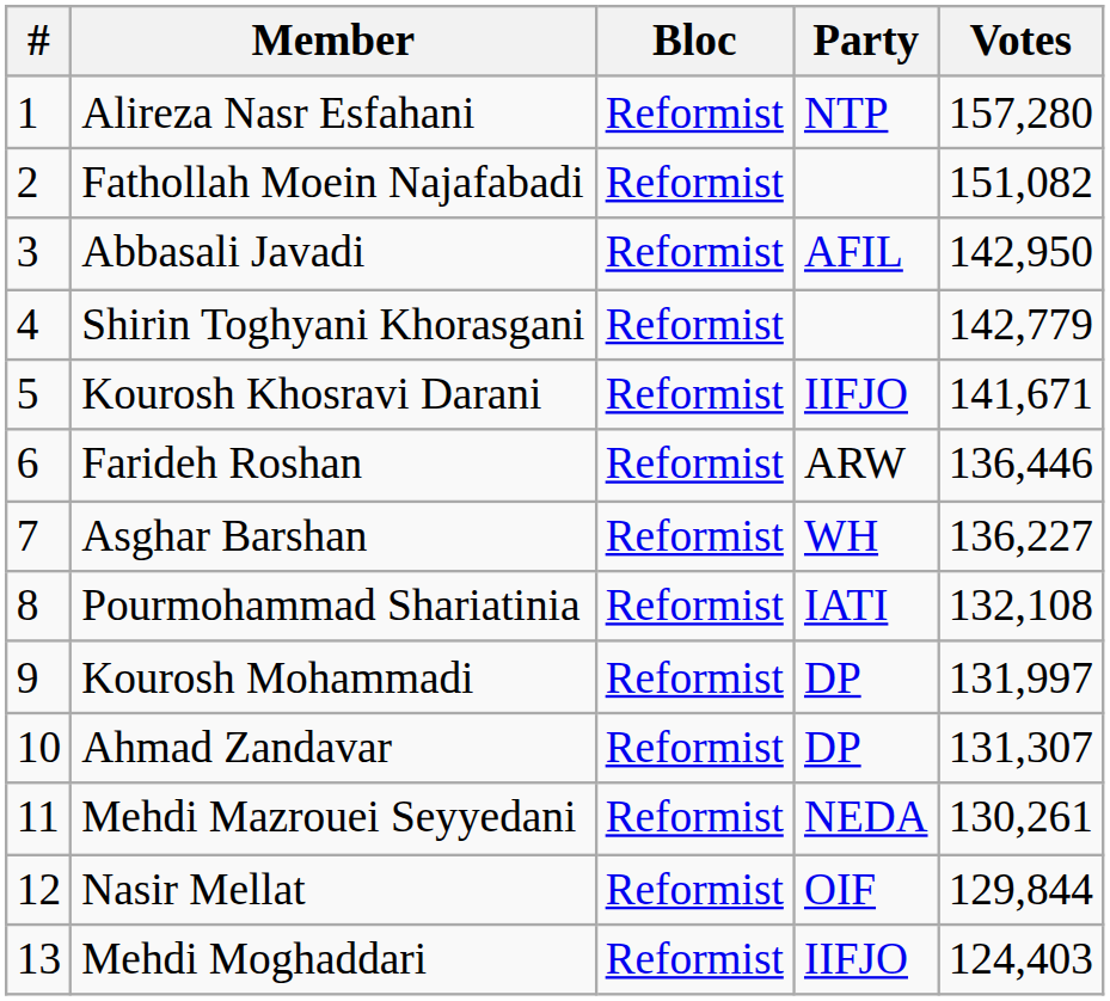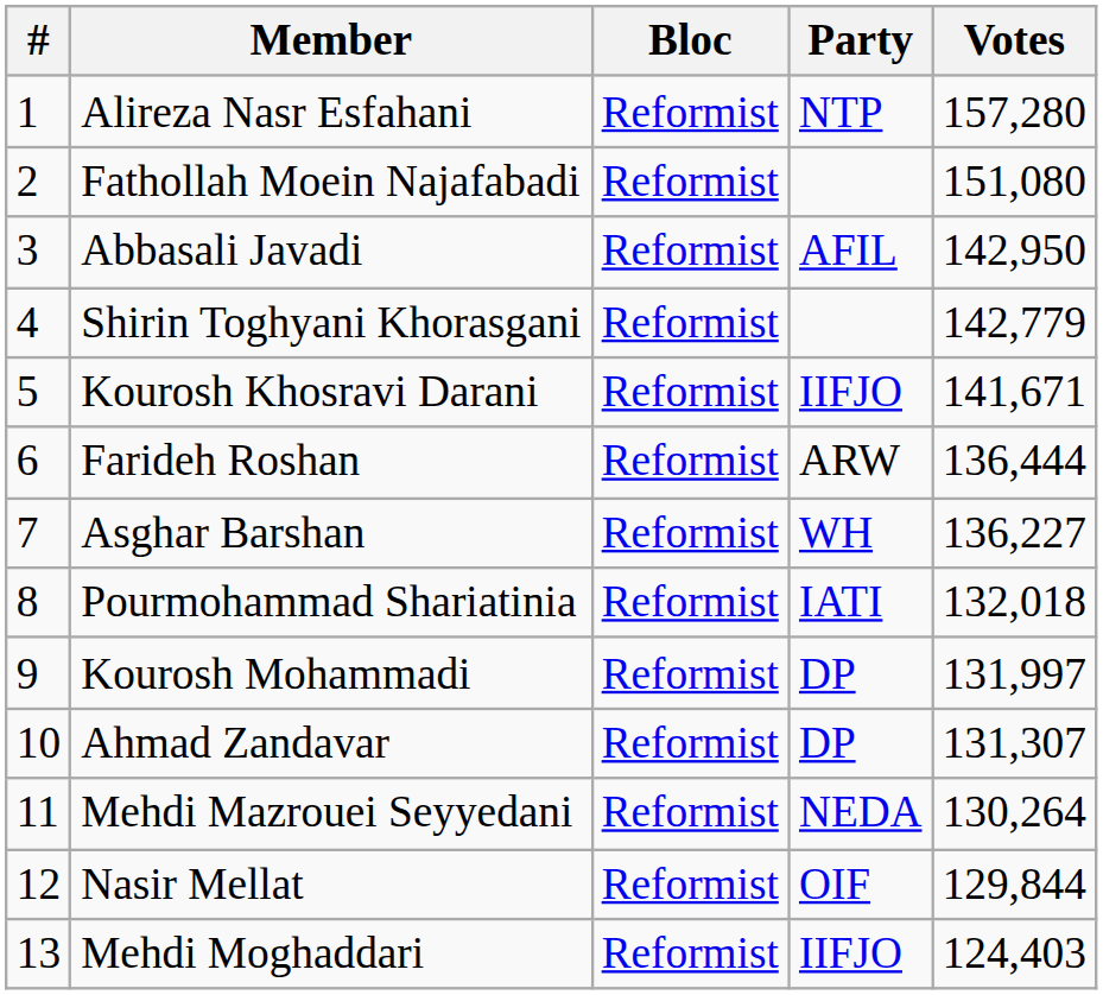 <table class=wikitable style=text-align:left>
 <tr>
 <th>#</th>
 <th>Member</th>
 <th>Bloc</th>
 <th>Party</th>
 <th>Votes</th>
 </tr>
 <tr>
 <td>1</td>
 <td>Alireza Nasr Esfahani</td>
 <td><a href='#'>Reformist</a></td>
 <td><a href='#'>NTP</a></td>
 <td>157,280</td>
 </tr>
 <tr>
 <td>2</td>
 <td>Fathollah Moein Najafabadi</td>
 <td><a href='#'>Reformist</a></td>
 <td></td>
-<td>151,082</td>
+<td>151,080</td>
 </tr>
 <tr>
 <td>3</td>
 <td>Abbasali Javadi</td>
 <td><a href='#'>Reformist</a></td>
 <td><a href='#'>AFIL</a></td>
 <td>142,950</td>
 </tr>
 <tr>
 <td>4</td>
 <td>Shirin Toghyani Khorasgani</td>
 <td><a href='#'>Reformist</a></td>
 <td></td>
 <td>142,779</td>
 </tr>
 <tr>
 <td>5</td>
 <td>Kourosh Khosravi Darani</td>
 <td><a href='#'>Reformist</a></td>
 <td><a href='#'>IIFJO</a></td>
 <td>141,671</td>
 </tr>
 <tr>
 <td>6</td>
 <td>Farideh Roshan</td>
 <td><a href='#'>Reformist</a></td>
 <td><abbr>ARW</abbr></td>
-<td>136,446</td>
+<td>136,444</td>
 </tr>
 <tr>
 <td>7</td>
 <td>Asghar Barshan</td>
 <td><a href='#'>Reformist</a></td>
 <td><a href='#'>WH</a></td>
 <td>136,227</td>
 </tr>
 <tr>
 <td>8</td>
 <td>Pourmohammad Shariatinia</td>
 <td><a href='#'>Reformist</a></td>
 <td><a href='#'>IATI</a></td>
-<td>132,108</td>
+<td>132,018</td>
 </tr>
 <tr>
 <td>9</td>
 <td>Kourosh Mohammadi</td>
 <td><a href='#'>Reformist</a></td>
 <td><a href='#'>DP</a></td>
 <td>131,997</td>
 </tr>
 <tr>
 <td>10</td>
 <td>Ahmad Zandavar</td>
 <td><a href='#'>Reformist</a></td>
 <td><a href='#'>DP</a></td>
 <td>131,307</td>
 </tr>
 <tr>
 <td>11</td>
 <td>Mehdi Mazrouei Seyyedani</td>
 <td><a href='#'>Reformist</a></td>
 <td><a href='#'>NEDA</a></td>
-<td>130,261</td>
+<td>130,264</td>
 </tr>
 <tr>
 <td>12</td>
 <td>Nasir Mellat</td>
 <td><a href='#'>Reformist</a></td>
 <td><a href='#'>OIF</a></td>
 <td>129,844</td>
 </tr>
 <tr>
 <td>13</td>
 <td>Mehdi Moghaddari</td>
 <td><a href='#'>Reformist</a></td>
 <td><a href='#'>IIFJO</a></td>
 <td>124,403</td>
 </tr>
 </table>
